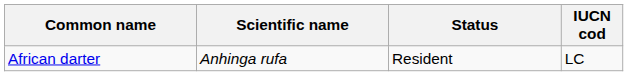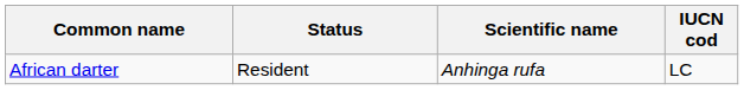 <table width=73% class="wikitable sortable">
 <tr>
 <th width=20%>Common name</th>
+<th width=18%>Status</th>
 <th width=20%>Scientific name</th>
-<th width=18%>Status</th>
 <th width=5%>IUCN cod</th>
 </tr>
 <tr>
 <td><a href='#'>African darter</a></td>
+<td>Resident</td>
 <td><em>Anhinga rufa</em></td>
-<td>Resident</td>
 <td>LC</td>
 </tr>
 </table>
